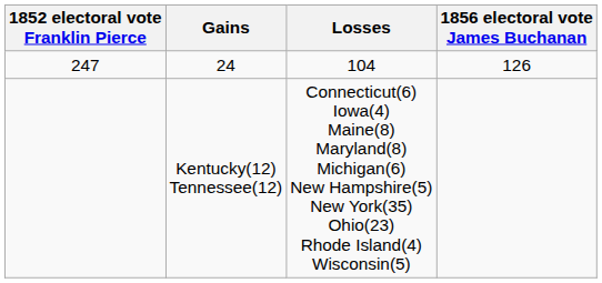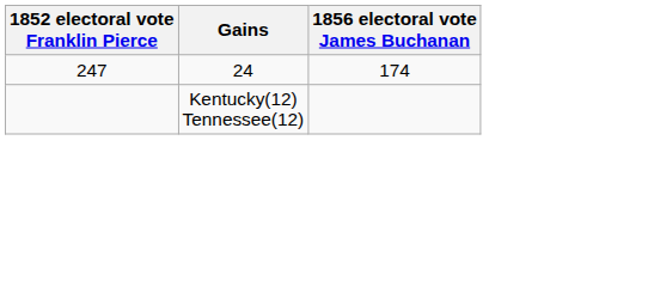 <table class="wikitable" style="text-align:center">
 <tr>
 <th>1852 electoral vote<br><a href='#'>Franklin Pierce</a></th>
 <th>Gains</th>
-<th>Losses</th>
 <th>1856 electoral vote<br><a href='#'>James Buchanan</a></th>
 </tr>
 <tr>
 <td>247</td>
 <td> 24</td>
-<td> 104</td>
-<td>126</td>
+<td>174</td>
 </tr>
 <tr>
 <td></td>
 <td>Kentucky(12)<br>Tennessee(12)</td>
-<td>Connecticut(6)<br>Iowa(4)<br>Maine(8)<br>Maryland(8)<br>Michigan(6)<br>New Hampshire(5)<br>New York(35)<br>Ohio(23)<br>Rhode Island(4)<br>Wisconsin(5)</td>
 <td></td>
 </tr>
 </table>
